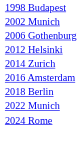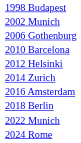 <table>
 <tr>
 <td><a href='#'>1998 Budapest</a><br></td>
 <td></td>
 <td></td>
 <td></td>
 </tr>
 <tr>
 <td><a href='#'>2002 Munich</a><br></td>
 <td></td>
 <td></td>
 <td></td>
 </tr>
 <tr>
 <td><a href='#'>2006 Gothenburg</a><br></td>
+<td></td>
+<td></td>
+<td></td>
+</tr>
+<tr>
+<td><a href='#'>2010 Barcelona</a><br></td>
 <td></td>
 <td></td>
 <td></td>
 </tr>
 <tr>
 <td><a href='#'>2012 Helsinki</a><br></td>
 <td></td>
 <td></td>
 <td></td>
 </tr>
 <tr>
 <td><a href='#'>2014 Zurich</a><br></td>
 <td></td>
 <td></td>
 <td></td>
 </tr>
 <tr>
 <td><a href='#'>2016 Amsterdam</a><br></td>
 <td></td>
 <td></td>
 <td></td>
 </tr>
 <tr>
 <td><a href='#'>2018 Berlin</a><br></td>
 <td></td>
 <td></td>
 <td></td>
 </tr>
 <tr>
 <td><a href='#'>2022 Munich</a><br></td>
 <td></td>
 <td></td>
 <td></td>
 </tr>
 <tr>
 <td><a href='#'>2024 Rome</a><br></td>
 <td></td>
 <td></td>
 <td></td>
 </tr>
 </table>
